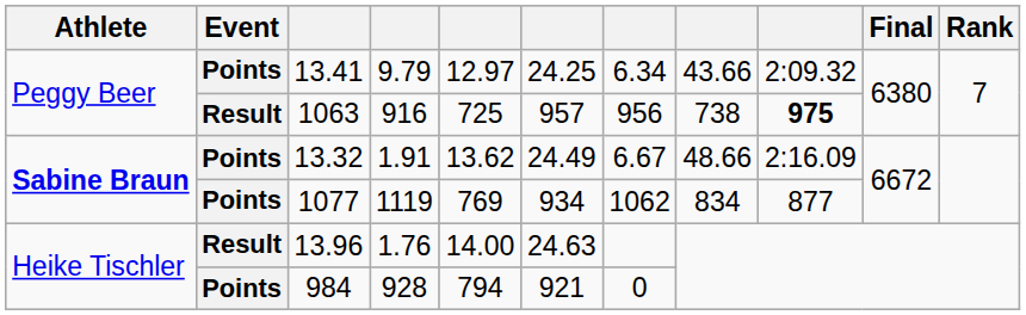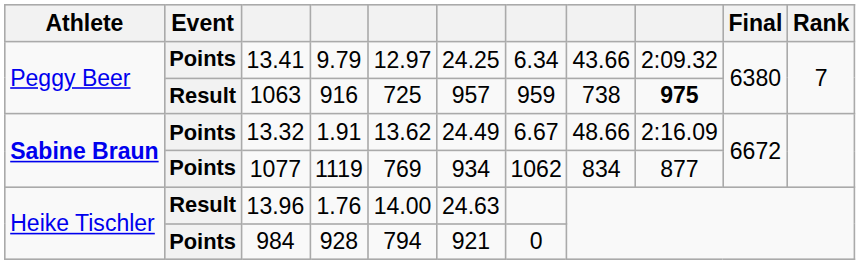 <table class=wikitable style=font-size:90%>
 <tr>
 <th>Athlete</th>
 <th>Event</th>
 <th></th>
 <th></th>
 <th></th>
 <th></th>
 <th></th>
 <th></th>
 <th></th>
 <th>Final</th>
 <th>Rank</th>
 </tr>
 <tr align=center>
 <td rowspan=2 align=left><a href='#'>Peggy Beer</a></td>
 <th style=font-size:95%>Points</th>
 <td>13.41</td>
 <td>9.79</td>
 <td>12.97</td>
 <td>24.25</td>
 <td>6.34</td>
 <td>43.66</td>
 <td>2:09.32</td>
 <td rowspan=2>6380</td>
 <td rowspan=2>7</td>
 </tr>
 <tr align=center>
 <th style=font-size:95%>Result</th>
 <td>1063</td>
 <td>916</td>
 <td>725</td>
 <td>957</td>
-<td>956</td>
+<td>959</td>
 <td>738</td>
 <td><strong>975</strong></td>
 </tr>
 <tr align=center>
 <td rowspan=2 align=left><strong><a href='#'>Sabine Braun</a></strong></td>
 <th style=font-size:95%>Points</th>
 <td>13.32</td>
 <td>1.91</td>
 <td>13.62</td>
 <td>24.49</td>
 <td>6.67</td>
 <td>48.66</td>
 <td>2:16.09</td>
 <td rowspan=2>6672</td>
 <td rowspan=2></td>
 </tr>
 <tr align=center>
 <th style=font-size:95%>Points</th>
 <td>1077</td>
 <td>1119</td>
 <td>769</td>
 <td>934</td>
 <td>1062</td>
 <td>834</td>
 <td>877</td>
 </tr>
 <tr align=center>
 <td rowspan=2 align=left><a href='#'>Heike Tischler</a></td>
 <th style=font-size:95%>Result</th>
 <td>13.96</td>
 <td>1.76</td>
 <td>14.00</td>
 <td>24.63</td>
 <td></td>
 <td rowspan=2 colspan=4></td>
 </tr>
 <tr align=center>
 <th style=font-size:95%>Points</th>
 <td>984</td>
 <td>928</td>
 <td>794</td>
 <td>921</td>
 <td>0</td>
 </tr>
 </table>
